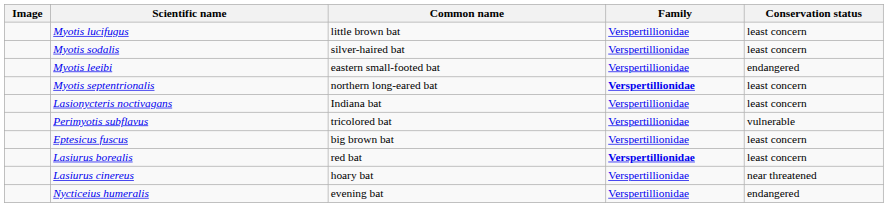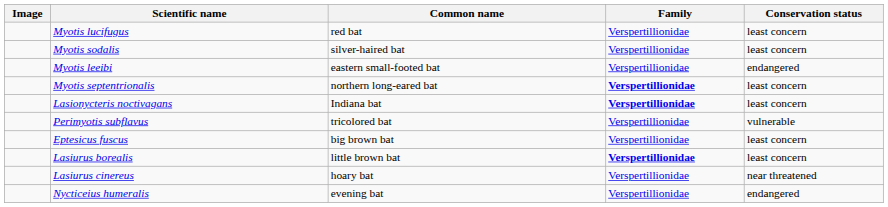 <table class="wikitable sortable" style="width:98%">
 <tr>
 <th class="unsortable" width="5%">Image</th>
 <th width="30%">Scientific name</th>
 <th width="30%">Common name</th>
 <th width="15%">Family</th>
 <th width="15%">Conservation status</th>
 </tr>
 <tr>
 <td></td>
 <td><em><a href='#'>Myotis lucifugus</a></em></td>
-<td>little brown bat</td>
+<td>red bat</td>
 <td><a href='#'>Verspertillionidae</a></td>
 <td>least concern</td>
 </tr>
 <tr>
 <td></td>
 <td><em><a href='#'>Myotis sodalis</a></em></td>
 <td>silver-haired bat</td>
 <td><a href='#'>Verspertillionidae</a></td>
 <td>least concern</td>
 </tr>
 <tr>
 <td></td>
 <td><em><a href='#'>Myotis leeibi</a></em></td>
 <td>eastern small-footed bat</td>
 <td><a href='#'>Verspertillionidae</a></td>
 <td>endangered</td>
 </tr>
 <tr>
 <td></td>
 <td><em><a href='#'>Myotis septentrionalis</a></em></td>
 <td>northern long-eared bat</td>
 <td><strong><a href='#'>Verspertillionidae</a></strong></td>
 <td>least concern</td>
 </tr>
 <tr>
 <td></td>
 <td><em><a href='#'>Lasionycteris noctivagans</a></em></td>
 <td>Indiana bat</td>
-<td><a href='#'>Verspertillionidae</a></td>
+<td><strong><a href='#'>Verspertillionidae</a></strong></td>
 <td>least concern</td>
 </tr>
 <tr>
 <td></td>
 <td><em><a href='#'>Perimyotis subflavus</a></em></td>
 <td>tricolored bat</td>
 <td><a href='#'>Verspertillionidae</a></td>
 <td>vulnerable</td>
 </tr>
 <tr>
 <td></td>
 <td><em><a href='#'>Eptesicus fuscus</a></em></td>
 <td>big brown bat</td>
 <td><a href='#'>Verspertillionidae</a></td>
 <td>least concern</td>
 </tr>
 <tr>
 <td></td>
 <td><em><a href='#'>Lasiurus borealis</a></em></td>
-<td>red bat</td>
+<td>little brown bat</td>
 <td><strong><a href='#'>Verspertillionidae</a></strong></td>
 <td>least concern</td>
 </tr>
 <tr>
 <td></td>
 <td><em><a href='#'>Lasiurus cinereus</a></em></td>
 <td>hoary bat</td>
 <td><a href='#'>Verspertillionidae</a></td>
 <td>near threatened</td>
 </tr>
 <tr>
 <td></td>
 <td><em><a href='#'>Nycticeius humeralis</a></em></td>
 <td>evening bat</td>
 <td><a href='#'>Verspertillionidae</a></td>
 <td>endangered</td>
 </tr>
 </table>
